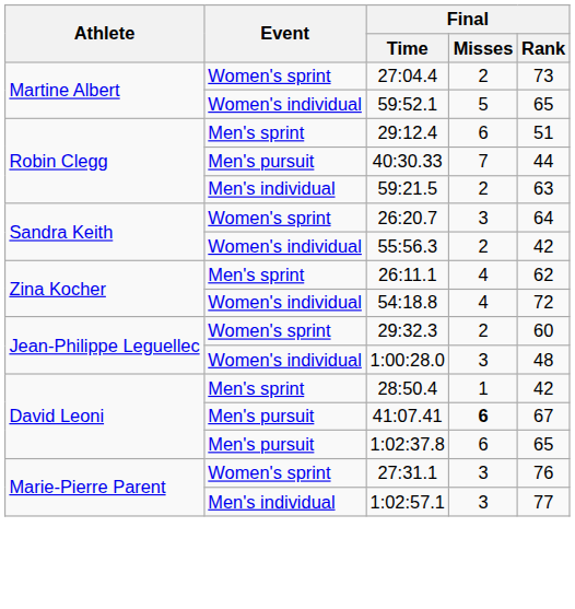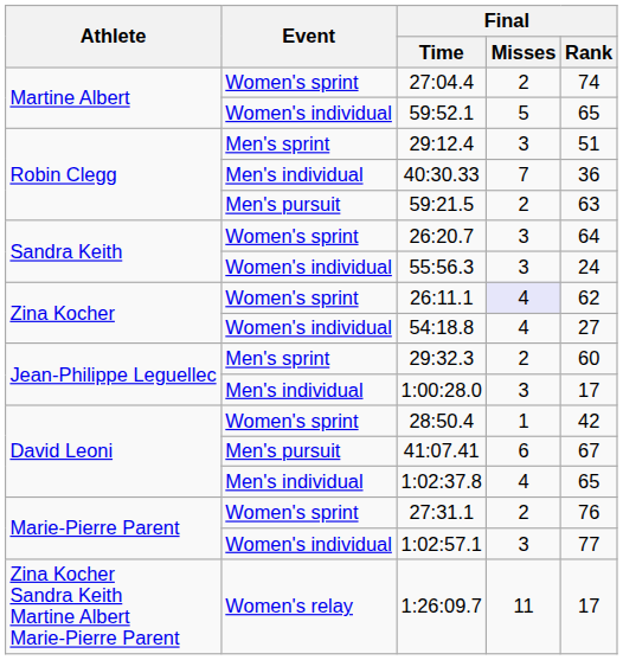 <table class="wikitable" style="font-size:90%">
 <tr>
 <th rowspan="2">Athlete</th>
 <th rowspan="2">Event</th>
 <th colspan="3">Final</th>
 </tr>
 <tr>
 <th>Time</th>
 <th>Misses</th>
 <th>Rank</th>
 </tr>
 <tr>
 <td rowspan=2><a href='#'>Martine Albert</a></td>
 <td><a href='#'>Women's sprint</a></td>
 <td style="text-align:center;">27:04.4</td>
 <td style="text-align:center;">2</td>
-<td style="text-align:center;">73</td>
+<td style="text-align:center;">74</td>
 </tr>
 <tr>
 <td><a href='#'>Women's individual</a></td>
 <td style="text-align:center;">59:52.1</td>
 <td style="text-align:center;">5</td>
 <td style="text-align:center;">65</td>
 </tr>
 <tr>
 <td rowspan=3><a href='#'>Robin Clegg</a></td>
 <td><a href='#'>Men's sprint</a></td>
 <td style="text-align:center;">29:12.4</td>
-<td style="text-align:center;">6</td>
+<td style="text-align:center;">3</td>
 <td style="text-align:center;">51</td>
 </tr>
 <tr>
-<td><a href='#'>Men's pursuit</a></td>
+<td><a href='#'>Men's individual</a></td>
 <td style="text-align:center;">40:30.33</td>
 <td style="text-align:center;">7</td>
-<td style="text-align:center;">44</td>
+<td style="text-align:center;">36</td>
 </tr>
 <tr>
-<td><a href='#'>Men's individual</a></td>
+<td><a href='#'>Men's pursuit</a></td>
 <td style="text-align:center;">59:21.5</td>
 <td style="text-align:center;">2</td>
 <td style="text-align:center;">63</td>
 </tr>
 <tr>
 <td rowspan=2><a href='#'>Sandra Keith</a></td>
 <td><a href='#'>Women's sprint</a></td>
 <td style="text-align:center;">26:20.7</td>
 <td style="text-align:center;">3</td>
 <td style="text-align:center;">64</td>
 </tr>
 <tr>
 <td><a href='#'>Women's individual</a></td>
 <td style="text-align:center;">55:56.3</td>
-<td style="text-align:center;">2</td>
-<td style="text-align:center;">42</td>
+<td style="text-align:center;">3</td>
+<td style="text-align:center;">24</td>
 </tr>
 <tr>
 <td rowspan=2><a href='#'>Zina Kocher</a></td>
-<td><a href='#'>Men's sprint</a></td>
+<td><a href='#'>Women's sprint</a></td>
 <td style="text-align:center;">26:11.1</td>
-<td style="text-align:center;">4</td>
+<td style="background: lavender; text-align:center;">4</td>
 <td style="text-align:center;">62</td>
 </tr>
 <tr>
 <td><a href='#'>Women's individual</a></td>
 <td style="text-align:center;">54:18.8</td>
 <td style="text-align:center;">4</td>
-<td style="text-align:center;">72</td>
+<td style="text-align:center;">27</td>
 </tr>
 <tr>
 <td rowspan=2><a href='#'>Jean-Philippe Leguellec</a></td>
-<td><a href='#'>Women's sprint</a></td>
+<td><a href='#'>Men's sprint</a></td>
 <td style="text-align:center;">29:32.3</td>
 <td style="text-align:center;">2</td>
 <td style="text-align:center;">60</td>
 </tr>
 <tr>
-<td><a href='#'>Women's individual</a></td>
+<td><a href='#'>Men's individual</a></td>
 <td style="text-align:center;">1:00:28.0</td>
 <td style="text-align:center;">3</td>
-<td style="text-align:center;">48</td>
+<td style="text-align:center;">17</td>
 </tr>
 <tr>
 <td rowspan=3><a href='#'>David Leoni</a></td>
-<td><a href='#'>Men's sprint</a></td>
+<td><a href='#'>Women's sprint</a></td>
 <td style="text-align:center;">28:50.4</td>
 <td style="text-align:center;">1</td>
 <td style="text-align:center;">42</td>
 </tr>
 <tr>
 <td><a href='#'>Men's pursuit</a></td>
 <td style="text-align:center;">41:07.41</td>
-<td style="text-align:center;"><strong>6</strong></td>
+<td style="text-align:center;">6</td>
 <td style="text-align:center;">67</td>
 </tr>
 <tr>
-<td><a href='#'>Men's pursuit</a></td>
+<td><a href='#'>Men's individual</a></td>
 <td style="text-align:center;">1:02:37.8</td>
-<td style="text-align:center;">6</td>
+<td style="text-align:center;">4</td>
 <td style="text-align:center;">65</td>
 </tr>
 <tr>
 <td rowspan=2><a href='#'>Marie-Pierre Parent</a></td>
 <td><a href='#'>Women's sprint</a></td>
 <td style="text-align:center;">27:31.1</td>
-<td style="text-align:center;">3</td>
+<td style="text-align:center;">2</td>
 <td style="text-align:center;">76</td>
 </tr>
 <tr>
-<td><a href='#'>Men's individual</a></td>
+<td><a href='#'>Women's individual</a></td>
 <td style="text-align:center;">1:02:57.1</td>
 <td style="text-align:center;">3</td>
 <td style="text-align:center;">77</td>
 </tr>
+<tr>
+<td><a href='#'>Zina Kocher</a> <br><a href='#'>Sandra Keith</a><br><a href='#'>Martine Albert</a><br><a href='#'>Marie-Pierre Parent</a></td>
+<td><a href='#'>Women's relay</a></td>
+<td style="text-align:center;">1:26:09.7</td>
+<td style="text-align:center;">11</td>
+<td style="text-align:center;">17</td>
+</tr>
 </table>
